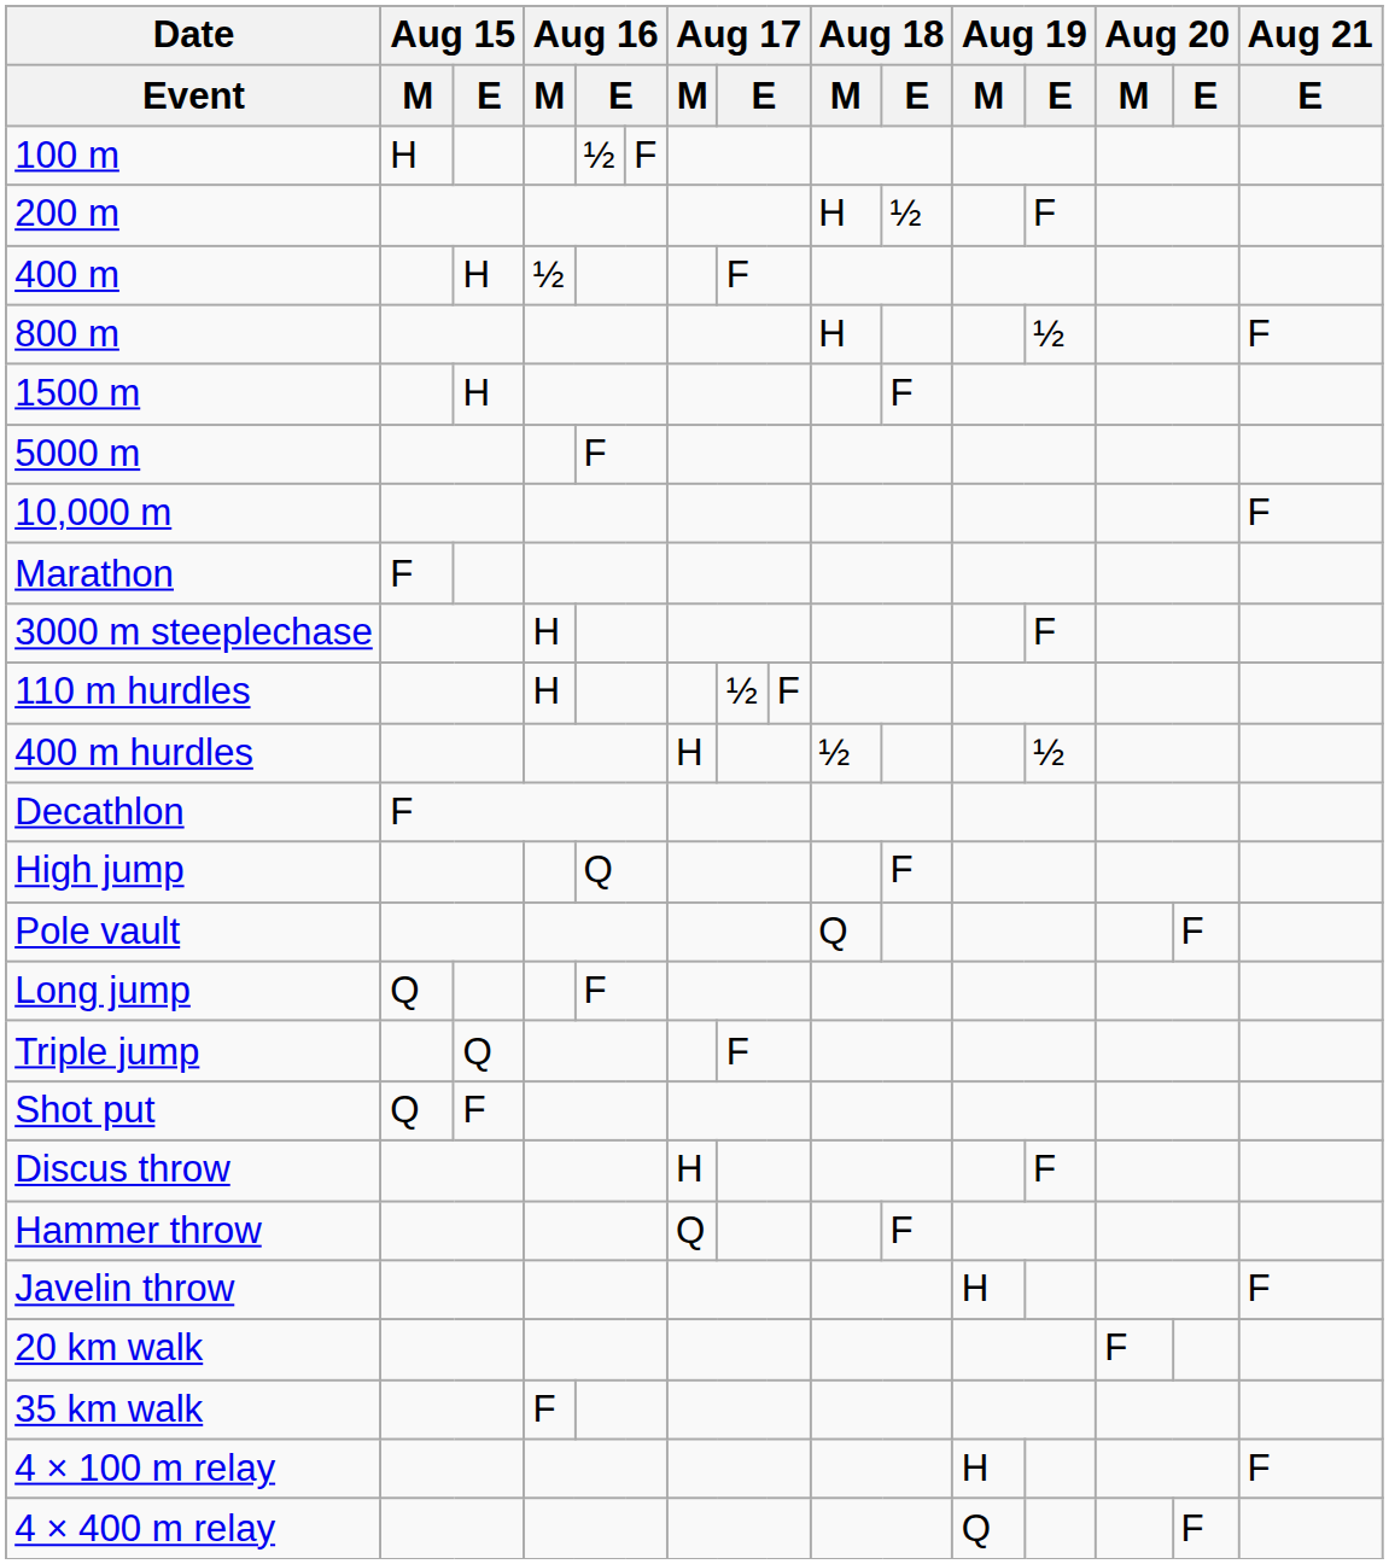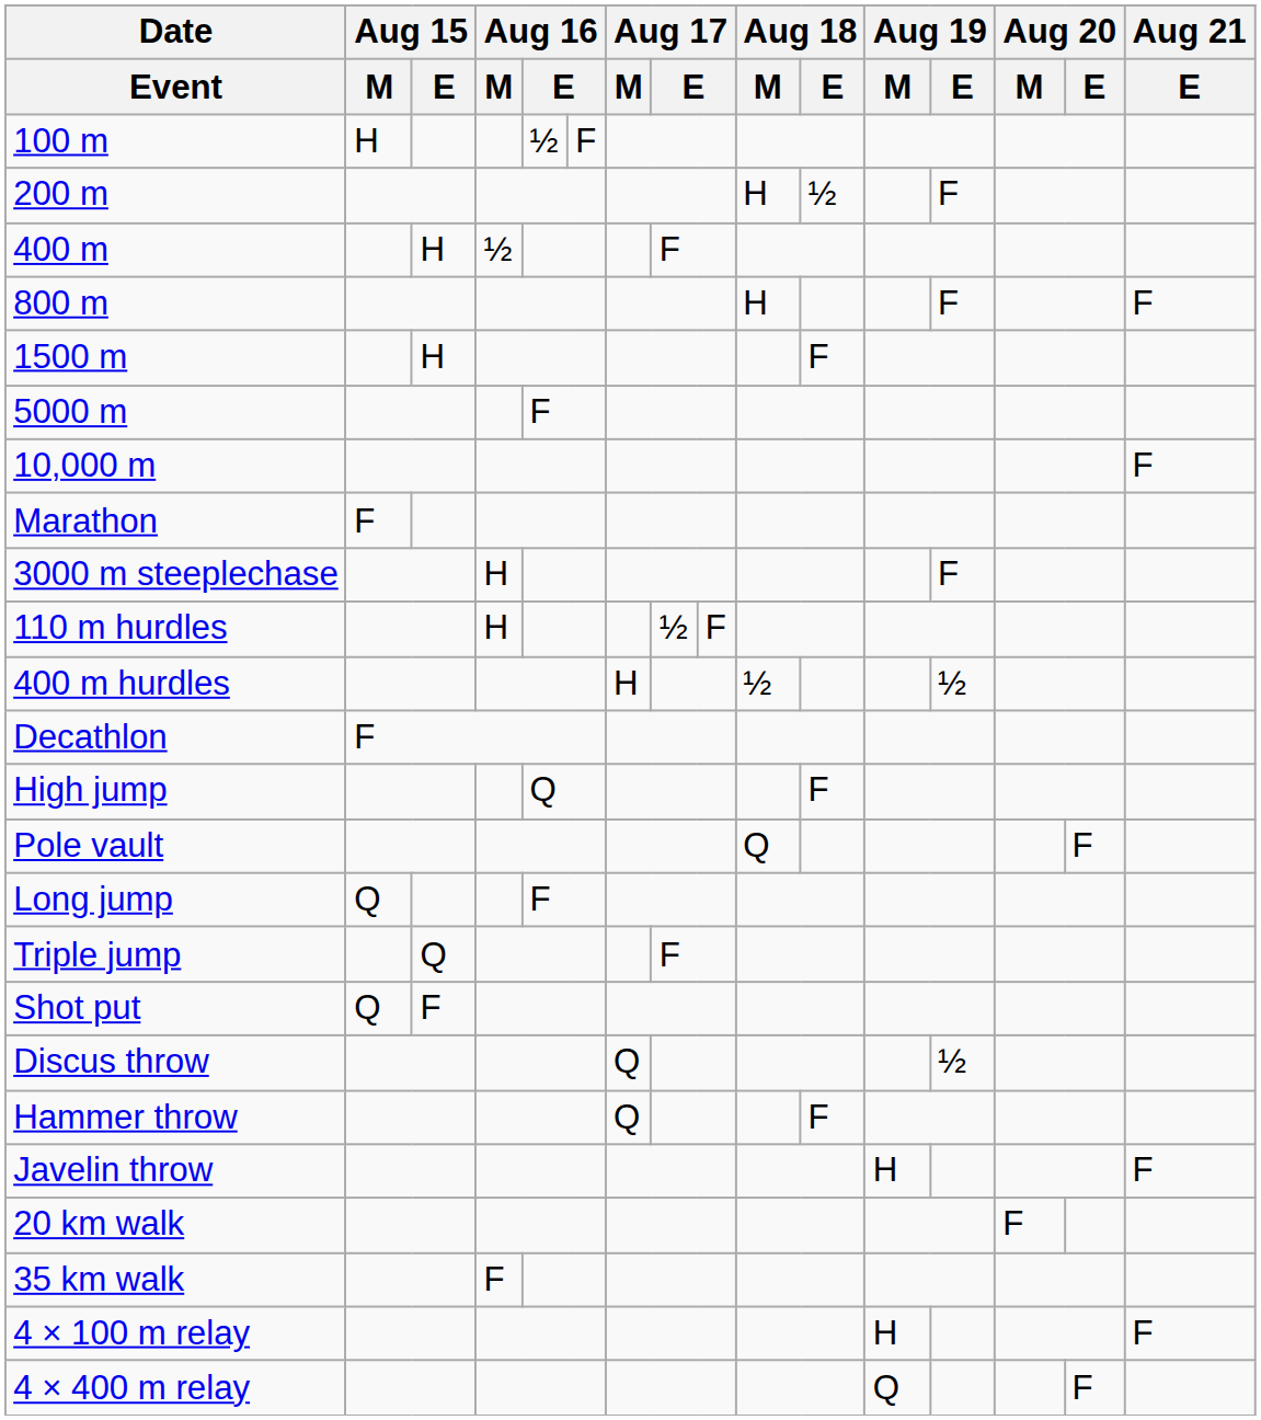 <table class="wikitable athletics-schedule">
 <tr>
 <th scope="row">Date</th>
 <th scope="col" colspan="2">Aug 15</th>
 <th scope="col" colspan="3">Aug 16</th>
 <th scope="col" colspan="3">Aug 17</th>
 <th scope="col" colspan="2">Aug 18</th>
 <th scope="col" colspan="2">Aug 19</th>
 <th scope="col" colspan="2">Aug 20</th>
 <th scope="col">Aug 21</th>
 </tr>
 <tr>
 <th scope="col">Event</th>
 <th scope="col">M</th>
 <th scope="col">E</th>
 <th scope="col">M</th>
 <th scope="col" colspan="2">E</th>
 <th scope="col">M</th>
 <th scope="col" colspan="2">E</th>
 <th scope="col">M</th>
 <th scope="col">E</th>
 <th scope="col">M</th>
 <th scope="col">E</th>
 <th scope="col">M</th>
 <th scope="col">E</th>
 <th scope="col">E</th>
 </tr>
 <tr>
 <td class="event"><a href='#'>100 m</a></td>
 <td class="heats">H</td>
 <td></td>
 <td></td>
 <td class="semifinals">½</td>
 <td class="final">F</td>
 <td colspan="3"></td>
 <td colspan="2"></td>
 <td colspan="2"></td>
 <td colspan="2"></td>
 <td></td>
 </tr>
 <tr>
 <td class="event"><a href='#'>200 m</a></td>
 <td colspan="2"></td>
 <td colspan="3"></td>
 <td colspan="3"></td>
 <td class="heats">H</td>
 <td class="semifinals">½</td>
 <td></td>
 <td class="final">F</td>
 <td colspan="2"></td>
 <td></td>
 </tr>
 <tr>
 <td class="event"><a href='#'>400 m</a></td>
 <td></td>
 <td class="heats">H</td>
 <td class="semifinals">½</td>
 <td colspan="2"></td>
 <td></td>
 <td colspan="2" class="final">F</td>
 <td colspan="2"></td>
 <td colspan="2"></td>
 <td colspan="2"></td>
 <td></td>
 </tr>
 <tr>
 <td class="event"><a href='#'>800 m</a></td>
 <td colspan="2"></td>
 <td colspan="3"></td>
 <td colspan="3"></td>
 <td class="heats">H</td>
 <td></td>
 <td></td>
-<td class="semifinals">½</td>
+<td class="final">F</td>
 <td colspan="2"></td>
 <td class="final">F</td>
 </tr>
 <tr>
 <td class="event"><a href='#'>1500 m</a></td>
 <td></td>
 <td class="heats">H</td>
 <td colspan="3"></td>
 <td colspan="3"></td>
 <td></td>
 <td class="final">F</td>
 <td colspan="2"></td>
 <td colspan="2"></td>
 <td></td>
 </tr>
 <tr>
 <td class="event"><a href='#'>5000 m</a></td>
 <td colspan="2"></td>
 <td></td>
 <td colspan="2" class="final">F</td>
 <td colspan="3"></td>
 <td colspan="2"></td>
 <td colspan="2"></td>
 <td colspan="2"></td>
 <td></td>
 </tr>
 <tr>
 <td class="event"><a href='#'>10,000 m</a></td>
 <td colspan="2"></td>
 <td colspan="3"></td>
 <td colspan="3"></td>
 <td colspan="2"></td>
 <td colspan="2"></td>
 <td colspan="2"></td>
 <td class="final">F</td>
 </tr>
 <tr>
 <td class="event"><a href='#'>Marathon</a></td>
 <td class="final">F</td>
 <td></td>
 <td colspan="3"></td>
 <td colspan="3"></td>
 <td colspan="2"></td>
 <td colspan="2"></td>
 <td colspan="2"></td>
 <td></td>
 </tr>
 <tr>
 <td class="event"><a href='#'>3000 m steeplechase</a></td>
 <td colspan="2"></td>
 <td class="heats">H</td>
 <td colspan="2"></td>
 <td colspan="3"></td>
 <td colspan="2"></td>
 <td></td>
 <td class="final">F</td>
 <td colspan="2"></td>
 <td></td>
 </tr>
 <tr>
 <td class="event"><a href='#'>110 m hurdles</a></td>
 <td colspan="2"></td>
 <td class="heats">H</td>
 <td colspan="2"></td>
 <td></td>
 <td class="semifinals">½</td>
 <td class="final">F</td>
 <td colspan="2"></td>
 <td colspan="2"></td>
 <td colspan="2"></td>
 <td></td>
 </tr>
 <tr>
 <td class="event"><a href='#'>400 m hurdles</a></td>
 <td colspan="2"></td>
 <td colspan="3 "></td>
 <td class="heats">H</td>
 <td colspan="2"></td>
 <td class="semifinals">½</td>
 <td></td>
 <td></td>
 <td class="semifinals">½</td>
 <td colspan="2"></td>
 <td></td>
 </tr>
 <tr>
 <td class="event"><a href='#'>Decathlon</a></td>
 <td colspan="5" class="final">F</td>
 <td colspan="3"></td>
 <td colspan="2"></td>
 <td colspan="2"></td>
 <td colspan="2"></td>
 <td></td>
 </tr>
 <tr>
 <td class="event"><a href='#'>High jump</a></td>
 <td colspan="2"></td>
 <td></td>
 <td colspan="2" class="qualifiers">Q</td>
 <td colspan="3"></td>
 <td></td>
 <td class="final">F</td>
 <td colspan="2"></td>
 <td colspan="2"></td>
 <td></td>
 </tr>
 <tr>
 <td class="event"><a href='#'>Pole vault</a></td>
 <td colspan="2"></td>
 <td colspan="3"></td>
 <td colspan="3"></td>
 <td class="qualifiers">Q</td>
 <td></td>
 <td colspan="2"></td>
 <td></td>
 <td class="final">F</td>
 <td></td>
 </tr>
 <tr>
 <td class="event"><a href='#'>Long jump</a></td>
 <td class="qualifiers">Q</td>
 <td></td>
 <td></td>
 <td colspan="2" class="final">F</td>
 <td colspan="3"></td>
 <td colspan="2"></td>
 <td colspan="2"></td>
 <td colspan="2"></td>
 <td></td>
 </tr>
 <tr>
 <td class="event"><a href='#'>Triple jump</a></td>
 <td></td>
 <td class="qualifiers">Q</td>
 <td colspan="3"></td>
 <td></td>
 <td colspan="2" class="final">F</td>
 <td colspan="2"></td>
 <td colspan="2"></td>
 <td colspan="2"></td>
 <td></td>
 </tr>
 <tr>
 <td class="event"><a href='#'>Shot put</a></td>
 <td class="qualifiers">Q</td>
 <td class="final">F</td>
 <td colspan="3"></td>
 <td colspan="3"></td>
 <td colspan="2"></td>
 <td colspan="2"></td>
 <td colspan="2"></td>
 <td></td>
 </tr>
 <tr>
 <td class="event"><a href='#'>Discus throw</a></td>
 <td colspan="2"></td>
 <td colspan="3"></td>
-<td class="heats">H</td>
+<td class="qualifiers">Q</td>
 <td colspan="2"></td>
 <td colspan="2"></td>
 <td></td>
-<td class="final">F</td>
+<td class="semifinals">½</td>
 <td colspan="2"></td>
 <td></td>
 </tr>
 <tr>
 <td class="event"><a href='#'>Hammer throw</a></td>
 <td colspan="2"></td>
 <td colspan="3"></td>
 <td class="qualifiers">Q</td>
 <td colspan="2"></td>
 <td></td>
 <td class="final">F</td>
 <td colspan="2"></td>
 <td colspan="2"></td>
 <td></td>
 </tr>
 <tr>
 <td class="event"><a href='#'>Javelin throw</a></td>
 <td colspan="2"></td>
 <td colspan="3"></td>
 <td colspan="3"></td>
 <td colspan="2"></td>
 <td class="heats">H</td>
 <td></td>
 <td colspan="2"></td>
 <td class="final">F</td>
 </tr>
 <tr>
 <td class="event"><a href='#'>20 km walk</a></td>
 <td colspan="2"></td>
 <td colspan="3"></td>
 <td colspan="3"></td>
 <td colspan="2"></td>
 <td colspan="2"></td>
 <td class="final">F</td>
 <td></td>
 <td></td>
 </tr>
 <tr>
 <td class="event"><a href='#'>35 km walk</a></td>
 <td colspan="2"></td>
 <td class="final">F</td>
 <td colspan="2"></td>
 <td colspan="3"></td>
 <td colspan="2"></td>
 <td colspan="2"></td>
 <td colspan="2"></td>
 <td></td>
 </tr>
 <tr>
 <td class="event"><a href='#'>4 × 100 m relay</a></td>
 <td colspan="2"></td>
 <td colspan="3"></td>
 <td colspan="3"></td>
 <td colspan="2"></td>
 <td class="heats">H</td>
 <td></td>
 <td colspan="2"></td>
 <td class="final">F</td>
 </tr>
 <tr>
 <td class="event"><a href='#'>4 × 400 m relay</a></td>
 <td colspan="2"></td>
 <td colspan="3"></td>
 <td colspan="3"></td>
 <td colspan="2"></td>
 <td class="qualifiers">Q</td>
 <td></td>
 <td></td>
 <td class="final">F</td>
 <td></td>
 </tr>
 </table>
